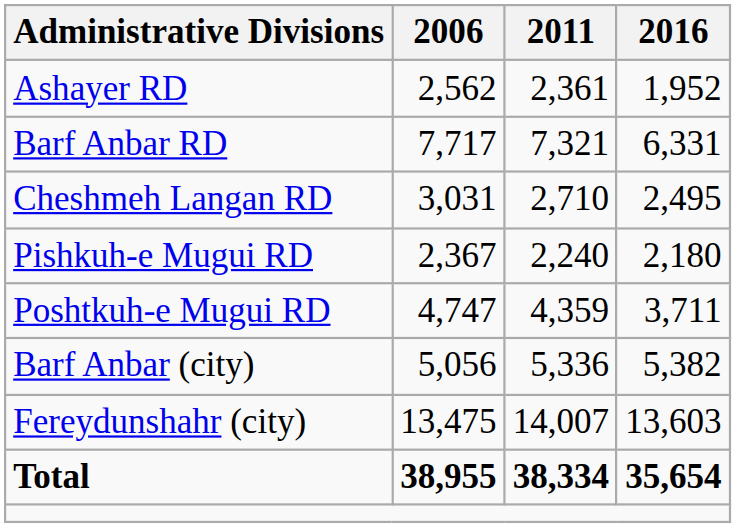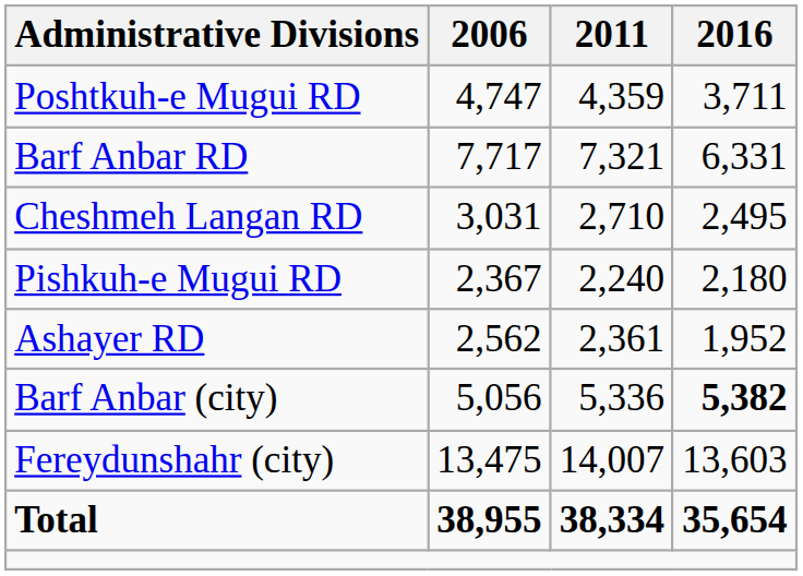 <table class="wikitable">
 <tr>
 <th>Administrative Divisions</th>
 <th>2006</th>
 <th>2011</th>
 <th>2016</th>
 </tr>
 <tr>
-<td><a href='#'>Ashayer RD</a></td>
-<td style="text-align: right;">2,562</td>
-<td style="text-align: right;">2,361</td>
-<td style="text-align: right;">1,952</td>
+<td><a href='#'>Poshtkuh-e Mugui RD</a></td>
+<td style="text-align: right;">4,747</td>
+<td style="text-align: right;">4,359</td>
+<td style="text-align: right;">3,711</td>
 </tr>
 <tr>
 <td><a href='#'>Barf Anbar RD</a></td>
 <td style="text-align: right;">7,717</td>
 <td style="text-align: right;">7,321</td>
 <td style="text-align: right;">6,331</td>
 </tr>
 <tr>
 <td><a href='#'>Cheshmeh Langan RD</a></td>
 <td style="text-align: right;">3,031</td>
 <td style="text-align: right;">2,710</td>
 <td style="text-align: right;">2,495</td>
 </tr>
 <tr>
 <td><a href='#'>Pishkuh-e Mugui RD</a></td>
 <td style="text-align: right;">2,367</td>
 <td style="text-align: right;">2,240</td>
 <td style="text-align: right;">2,180</td>
 </tr>
 <tr>
-<td><a href='#'>Poshtkuh-e Mugui RD</a></td>
-<td style="text-align: right;">4,747</td>
-<td style="text-align: right;">4,359</td>
-<td style="text-align: right;">3,711</td>
+<td><a href='#'>Ashayer RD</a></td>
+<td style="text-align: right;">2,562</td>
+<td style="text-align: right;">2,361</td>
+<td style="text-align: right;">1,952</td>
 </tr>
 <tr>
 <td><a href='#'>Barf Anbar</a> (city)</td>
 <td style="text-align: right;">5,056</td>
 <td style="text-align: right;">5,336</td>
-<td style="text-align: right;">5,382</td>
+<td style="text-align: right;"><strong>5,382</strong></td>
 </tr>
 <tr>
 <td><a href='#'>Fereydunshahr</a> (city)</td>
 <td style="text-align: right;">13,475</td>
 <td style="text-align: right;">14,007</td>
 <td style="text-align: right;">13,603</td>
 </tr>
 <tr>
 <td><strong>Total</strong></td>
 <td style="text-align: right;"><strong>38,955</strong></td>
 <td style="text-align: right;"><strong>38,334</strong></td>
 <td style="text-align: right;"><strong>35,654</strong></td>
 </tr>
 <tr>
 <td colspan=4></td>
 </tr>
 </table>
